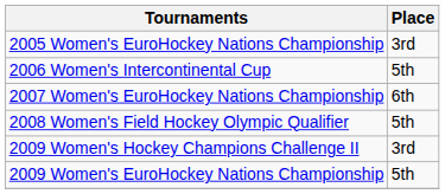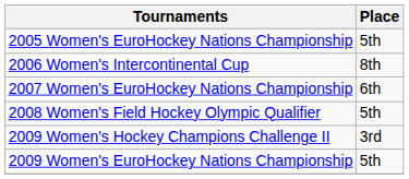 <table class="wikitable collapsible">
 <tr>
 <th>Tournaments</th>
 <th>Place</th>
 </tr>
 <tr>
 <td><a href='#'>2005 Women's EuroHockey Nations Championship</a></td>
-<td>3rd</td>
+<td>5th</td>
 </tr>
 <tr>
 <td><a href='#'>2006 Women's Intercontinental Cup</a></td>
-<td>5th</td>
+<td>8th</td>
 </tr>
 <tr>
 <td><a href='#'>2007 Women's EuroHockey Nations Championship</a></td>
 <td>6th</td>
 </tr>
 <tr>
 <td><a href='#'>2008 Women's Field Hockey Olympic Qualifier</a></td>
 <td>5th</td>
 </tr>
 <tr>
 <td><a href='#'>2009 Women's Hockey Champions Challenge II</a></td>
 <td>3rd</td>
 </tr>
 <tr>
 <td><a href='#'>2009 Women's EuroHockey Nations Championship</a></td>
 <td>5th</td>
 </tr>
 <tr>
 </tr>
 </table>
